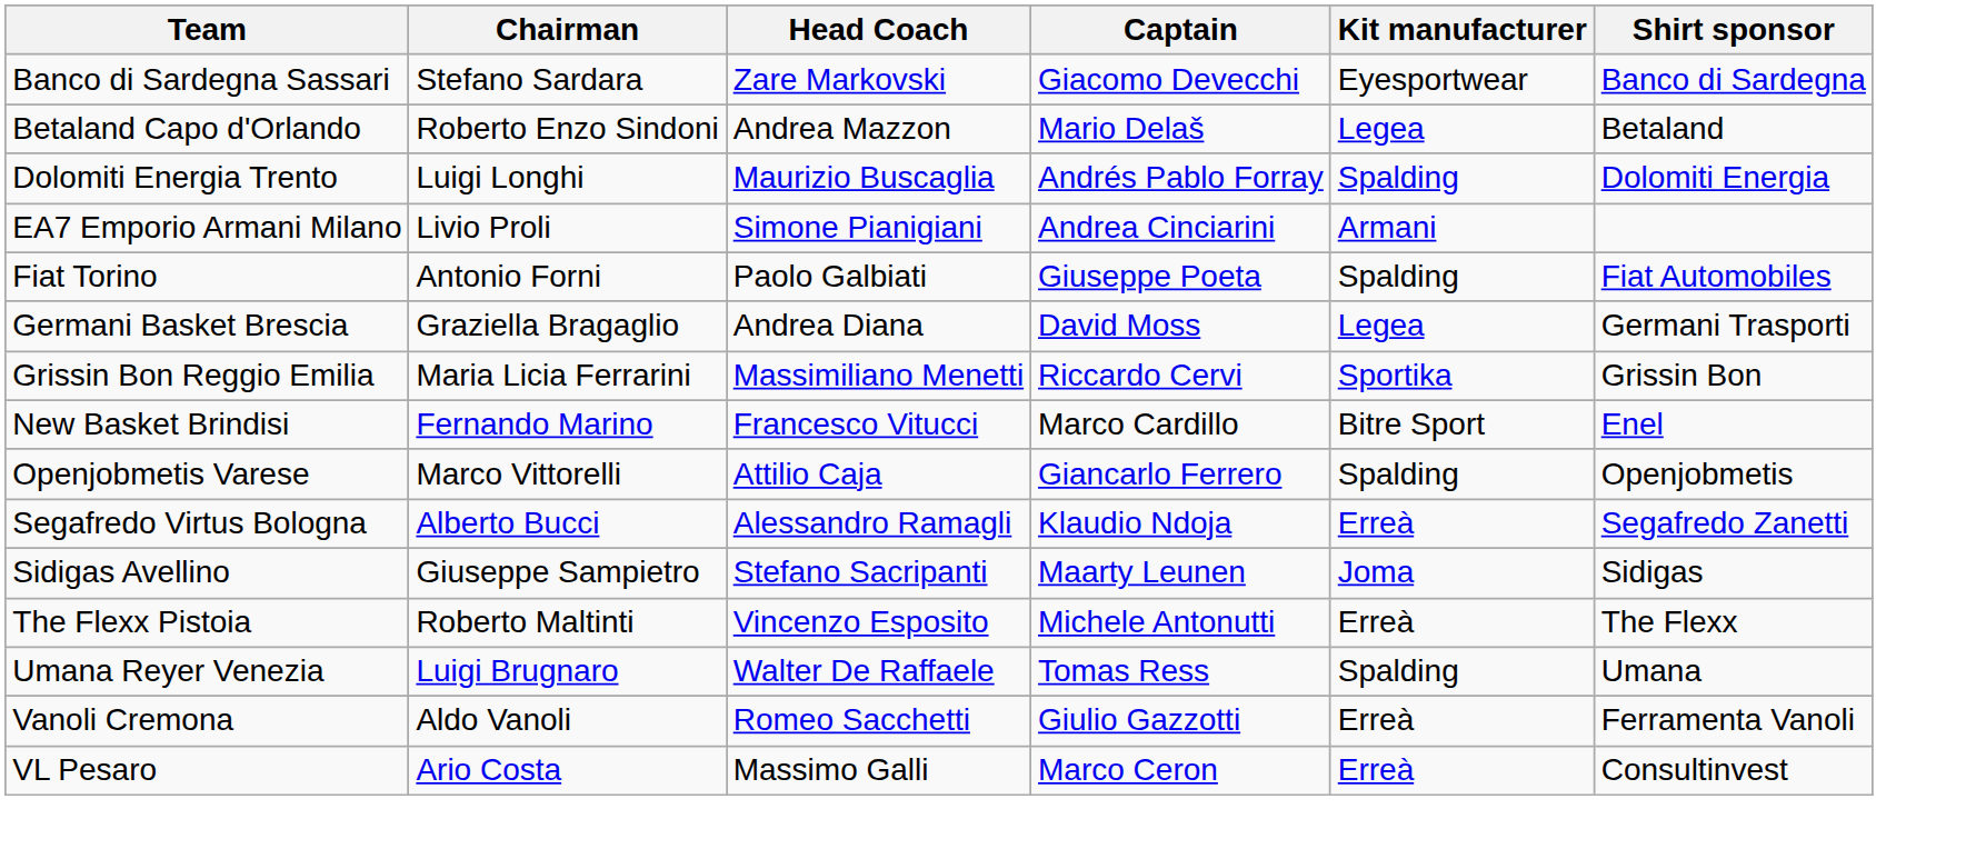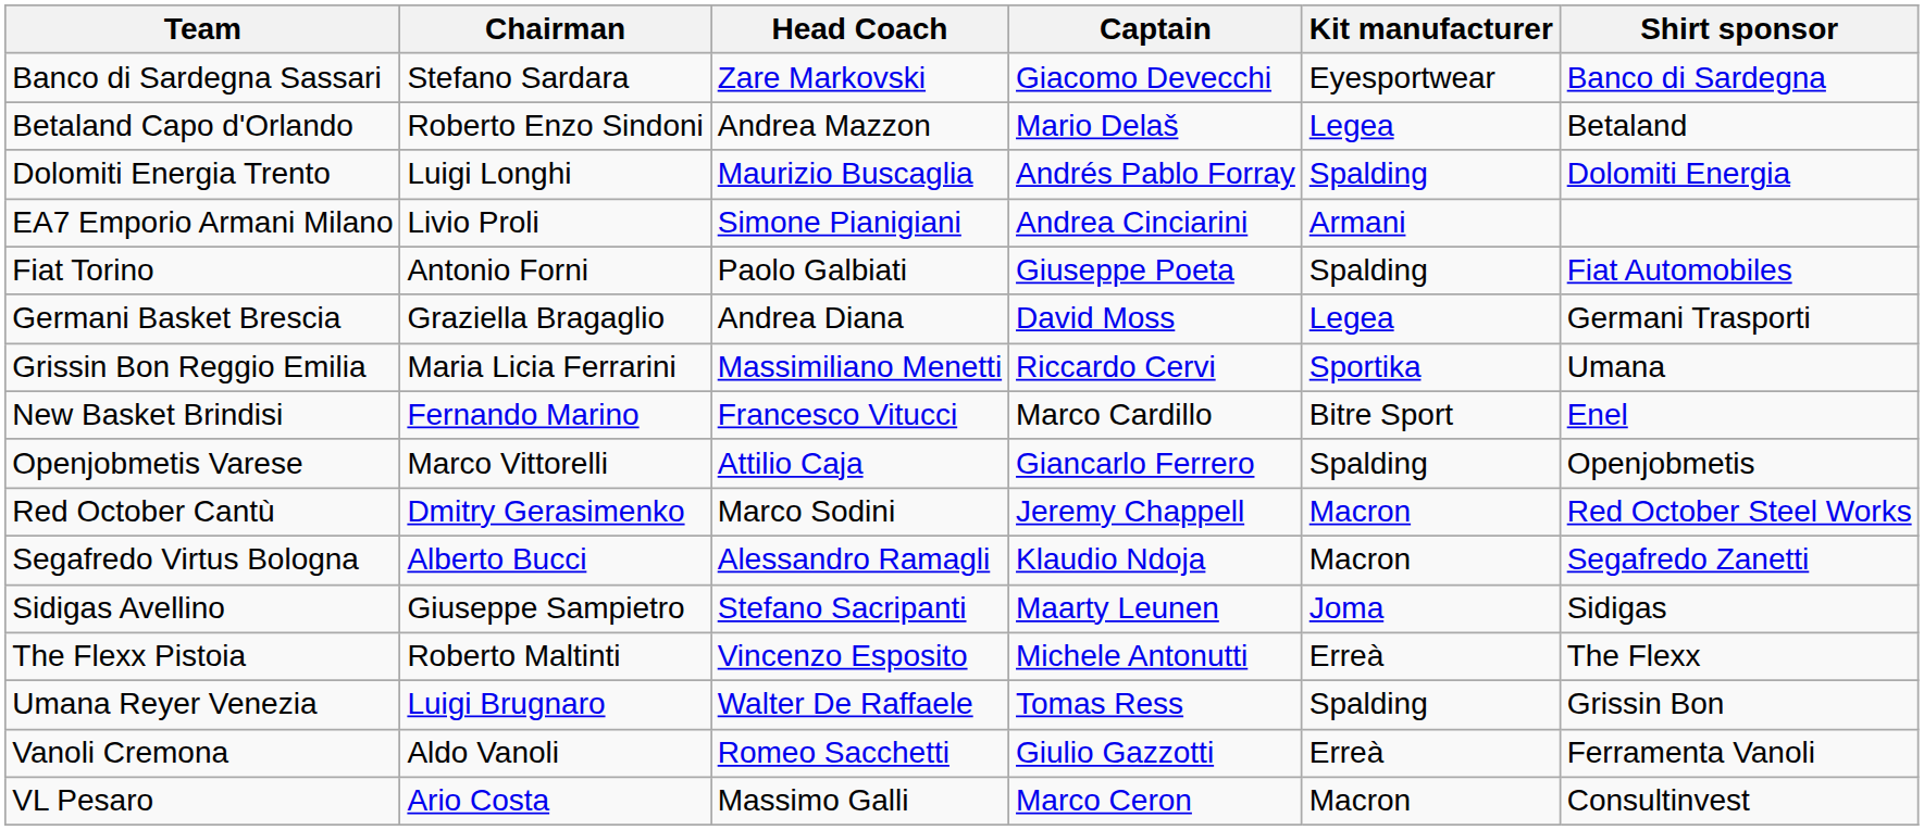 <table class="wikitable sortable" style="text-align: left;">
 <tr>
 <th>Team</th>
 <th>Chairman</th>
 <th>Head Coach</th>
 <th>Captain</th>
 <th>Kit manufacturer</th>
 <th>Shirt sponsor</th>
 </tr>
 <tr>
 <td>Banco di Sardegna Sassari</td>
 <td> Stefano Sardara</td>
 <td> <a href='#'>Zare Markovski</a></td>
 <td> <a href='#'>Giacomo Devecchi</a></td>
 <td>Eyesportwear</td>
 <td><a href='#'>Banco di Sardegna</a></td>
 </tr>
 <tr>
 <td>Betaland Capo d'Orlando</td>
 <td> Roberto Enzo Sindoni</td>
 <td> Andrea Mazzon</td>
 <td> <a href='#'>Mario Delaš</a></td>
 <td><a href='#'>Legea</a></td>
 <td>Betaland</td>
 </tr>
 <tr>
 <td>Dolomiti Energia Trento</td>
 <td> Luigi Longhi</td>
 <td> <a href='#'>Maurizio Buscaglia</a></td>
 <td> <a href='#'>Andrés Pablo Forray</a></td>
 <td><a href='#'>Spalding</a></td>
 <td><a href='#'>Dolomiti Energia</a></td>
 </tr>
 <tr>
 <td>EA7 Emporio Armani Milano</td>
 <td> Livio Proli</td>
 <td> <a href='#'>Simone Pianigiani</a></td>
 <td> <a href='#'>Andrea Cinciarini</a></td>
 <td><a href='#'>Armani</a></td>
 <td></td>
 </tr>
 <tr>
 <td>Fiat Torino</td>
 <td> Antonio Forni</td>
 <td> Paolo Galbiati</td>
 <td> <a href='#'>Giuseppe Poeta</a></td>
 <td>Spalding</td>
 <td><a href='#'>Fiat Automobiles</a></td>
 </tr>
 <tr>
 <td>Germani Basket Brescia</td>
 <td> Graziella Bragaglio</td>
 <td> Andrea Diana</td>
 <td> <a href='#'>David Moss</a></td>
 <td><a href='#'>Legea</a></td>
 <td>Germani Trasporti</td>
 </tr>
 <tr>
 <td>Grissin Bon Reggio Emilia</td>
 <td> Maria Licia Ferrarini</td>
 <td> <a href='#'>Massimiliano Menetti</a></td>
 <td> <a href='#'>Riccardo Cervi</a></td>
 <td><a href='#'>Sportika</a></td>
-<td>Grissin Bon</td>
+<td>Umana</td>
 </tr>
 <tr>
 <td>New Basket Brindisi</td>
 <td> <a href='#'>Fernando Marino</a></td>
 <td> <a href='#'>Francesco Vitucci</a></td>
 <td> Marco Cardillo</td>
 <td>Bitre Sport</td>
 <td><a href='#'>Enel</a></td>
 </tr>
 <tr>
 <td>Openjobmetis Varese</td>
 <td> Marco Vittorelli</td>
 <td> <a href='#'>Attilio Caja</a></td>
 <td> <a href='#'>Giancarlo Ferrero</a></td>
 <td>Spalding</td>
 <td>Openjobmetis</td>
 </tr>
 <tr>
+<td>Red October Cantù</td>
+<td> <a href='#'>Dmitry Gerasimenko</a></td>
+<td> Marco Sodini</td>
+<td> <a href='#'>Jeremy Chappell</a></td>
+<td><a href='#'>Macron</a></td>
+<td><a href='#'>Red October Steel Works</a></td>
+</tr>
+<tr>
 <td>Segafredo Virtus Bologna</td>
 <td> <a href='#'>Alberto Bucci</a></td>
 <td> <a href='#'>Alessandro Ramagli</a></td>
 <td> <a href='#'>Klaudio Ndoja</a></td>
-<td><a href='#'>Erreà</a></td>
+<td>Macron</td>
 <td><a href='#'>Segafredo Zanetti</a></td>
 </tr>
 <tr>
 <td>Sidigas Avellino</td>
 <td> Giuseppe Sampietro</td>
 <td> <a href='#'>Stefano Sacripanti</a></td>
 <td> <a href='#'>Maarty Leunen</a></td>
 <td><a href='#'>Joma</a></td>
 <td>Sidigas</td>
 </tr>
 <tr>
 <td>The Flexx Pistoia</td>
 <td> Roberto Maltinti</td>
 <td> <a href='#'>Vincenzo Esposito</a></td>
 <td> <a href='#'>Michele Antonutti</a></td>
 <td>Erreà</td>
 <td>The Flexx</td>
 </tr>
 <tr>
 <td>Umana Reyer Venezia</td>
 <td> <a href='#'>Luigi Brugnaro</a></td>
 <td> <a href='#'>Walter De Raffaele</a></td>
 <td> <a href='#'>Tomas Ress</a></td>
 <td>Spalding</td>
-<td>Umana</td>
+<td>Grissin Bon</td>
 </tr>
 <tr>
 <td>Vanoli Cremona</td>
 <td> Aldo Vanoli</td>
 <td> <a href='#'>Romeo Sacchetti</a></td>
 <td> <a href='#'>Giulio Gazzotti</a></td>
 <td>Erreà</td>
 <td>Ferramenta Vanoli</td>
 </tr>
 <tr>
 <td>VL Pesaro</td>
 <td> <a href='#'>Ario Costa</a></td>
 <td> Massimo Galli</td>
 <td> <a href='#'>Marco Ceron</a></td>
-<td><a href='#'>Erreà</a></td>
+<td>Macron</td>
 <td>Consultinvest</td>
 </tr>
 </table>
